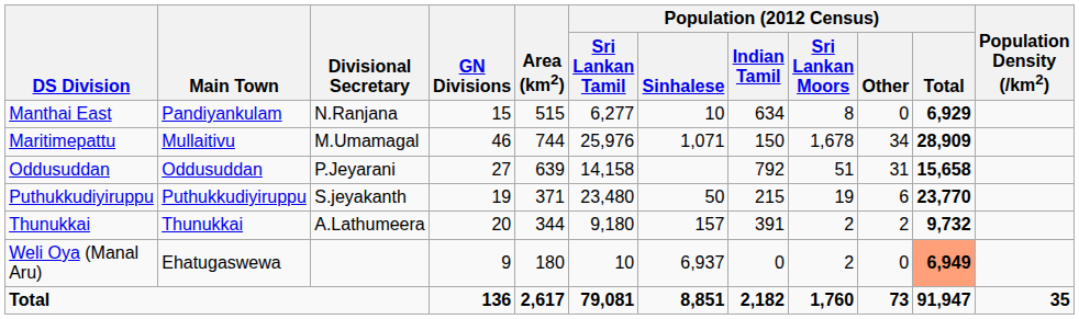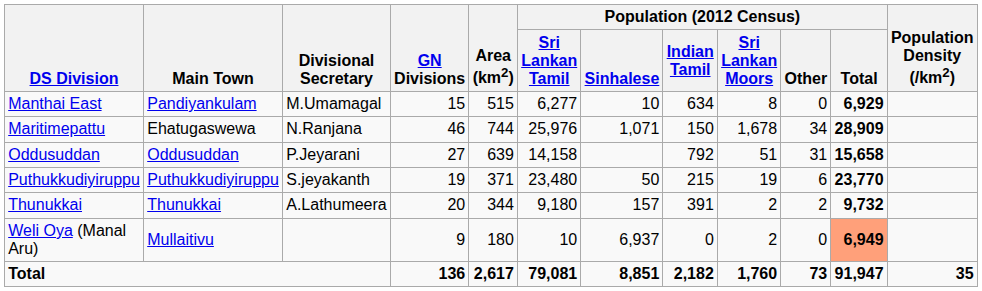 <table class="wikitable" border="1" style="text-align:right;">
 <tr>
 <th style="vertical-align:bottom;" rowspan=2><a href='#'>DS Division</a></th>
 <th style="vertical-align:bottom;" rowspan=2>Main Town</th>
 <th style="vertical-align:bottom;" rowspan=2>Divisional Secretary</th>
 <th style="vertical-align:bottom;" rowspan=2><a href='#'>GN</a><br>Divisions<br></th>
 <th style="vertical-align:bottom;" rowspan=2>Area<br>(km<sup>2</sup>)<br></th>
 <th colspan=6>Population (2012 Census)</th>
 <th style="vertical-align:bottom;" rowspan=2>Population<br>Density<br>(/km<sup>2</sup>)</th>
 </tr>
 <tr>
 <th style="width:70px;"><a href='#'>Sri Lankan<br>Tamil</a></th>
 <th style="vertical-align:bottom; width:70px;"><a href='#'>Sinhalese</a></th>
 <th style="width:70px;"><a href='#'>Indian<br>Tamil</a></th>
 <th style="vertical-align:bottom; width:70px;"><a href='#'>Sri Lankan Moors</a></th>
 <th style="vertical-align:bottom; width:70px;">Other</th>
 <th style="vertical-align:bottom; width:70px;">Total</th>
 </tr>
 <tr>
 <td align=left><a href='#'>Manthai East</a></td>
 <td align=left><a href='#'>Pandiyankulam</a></td>
-<td align=left>N.Ranjana</td>
+<td align=left>M.Umamagal</td>
 <td>15</td>
 <td>515</td>
 <td>6,277</td>
 <td>10</td>
 <td>634</td>
 <td>8</td>
 <td>0</td>
 <td><strong>6,929</strong></td>
 <td></td>
 </tr>
 <tr>
 <td align=left><a href='#'>Maritimepattu</a></td>
-<td align=left><a href='#'>Mullaitivu</a></td>
-<td align=left>M.Umamagal</td>
+<td align=left>Ehatugaswewa</td>
+<td align=left>N.Ranjana</td>
 <td>46</td>
 <td>744</td>
 <td>25,976</td>
 <td>1,071</td>
 <td>150</td>
 <td>1,678</td>
 <td>34</td>
 <td><strong>28,909</strong></td>
 <td></td>
 </tr>
 <tr>
 <td align=left><a href='#'>Oddusuddan</a></td>
 <td align=left><a href='#'>Oddusuddan</a></td>
 <td align=left>P.Jeyarani</td>
 <td>27</td>
 <td>639</td>
 <td>14,158</td>
 <td></td>
 <td>792</td>
 <td>51</td>
 <td>31</td>
 <td><strong>15,658</strong></td>
 <td></td>
 </tr>
 <tr>
 <td align=left><a href='#'>Puthukkudiyiruppu</a></td>
 <td align=left><a href='#'>Puthukkudiyiruppu</a></td>
 <td align=left>S.jeyakanth</td>
 <td>19</td>
 <td>371</td>
 <td>23,480</td>
 <td>50</td>
 <td>215</td>
 <td>19</td>
 <td>6</td>
 <td><strong>23,770</strong></td>
 <td></td>
 </tr>
 <tr>
 <td align=left><a href='#'>Thunukkai</a></td>
 <td align=left><a href='#'>Thunukkai</a></td>
 <td align=left>A.Lathumeera</td>
 <td>20</td>
 <td>344</td>
 <td>9,180</td>
 <td>157</td>
 <td>391</td>
 <td>2</td>
 <td>2</td>
 <td><strong>9,732</strong></td>
 <td></td>
 </tr>
 <tr>
 <td align=left><a href='#'>Weli Oya</a> (Manal Aru)</td>
-<td align=left>Ehatugaswewa</td>
+<td align=left><a href='#'>Mullaitivu</a></td>
 <td align=left></td>
 <td>9</td>
 <td>180</td>
 <td>10</td>
 <td>6,937</td>
 <td>0</td>
 <td>2</td>
 <td>0</td>
 <td style="background: lightsalmon;"><strong>6,949</strong></td>
 <td></td>
 </tr>
 <tr style="font-weight:bold">
 <td align=left colspan=3>Total</td>
 <td>136</td>
 <td>2,617</td>
 <td>79,081</td>
 <td>8,851</td>
 <td>2,182</td>
 <td>1,760</td>
 <td>73</td>
 <td>91,947</td>
 <td>35</td>
 </tr>
 </table>
